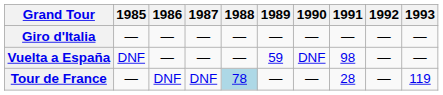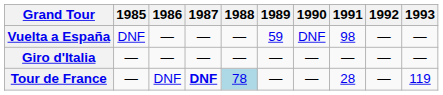 <table class="wikitable plainrowheaders">
 <tr>
 <th scope="col"><a href='#'>Grand Tour</a></th>
 <th scope="col">1985</th>
 <th scope="col">1986</th>
 <th scope="col">1987</th>
 <th scope="col">1988</th>
 <th scope="col">1989</th>
 <th scope="col">1990</th>
 <th scope="col">1991</th>
 <th scope="col">1992</th>
 <th scope="col">1993</th>
 </tr>
 <tr style="text-align:center;">
+<th scope="row"> <a href='#'>Vuelta a España</a></th>
+<td><a href='#'>DNF</a></td>
+<td>—</td>
+<td>—</td>
+<td>—</td>
+<td><a href='#'>59</a></td>
+<td><a href='#'>DNF</a></td>
+<td><a href='#'>98</a></td>
+<td>—</td>
+<td>—</td>
+</tr>
+<tr style="text-align:center;">
 <th scope="row"> <a href='#'>Giro d'Italia</a></th>
 <td>—</td>
 <td>—</td>
 <td>—</td>
 <td>—</td>
 <td>—</td>
 <td>—</td>
 <td>—</td>
 <td>—</td>
 <td>—</td>
 </tr>
 <tr style="text-align:center;">
-<th scope="row"> <a href='#'>Vuelta a España</a></th>
-<td><a href='#'>DNF</a></td>
-<td>—</td>
-<td>—</td>
-<td>—</td>
-<td><a href='#'>59</a></td>
-<td><a href='#'>DNF</a></td>
-<td><a href='#'>98</a></td>
-<td>—</td>
-<td>—</td>
-</tr>
-<tr style="text-align:center;">
 <th scope="row"> <a href='#'>Tour de France</a></th>
 <td>—</td>
 <td><a href='#'>DNF</a></td>
-<td><a href='#'>DNF</a></td>
+<td><strong><a href='#'>DNF</a></strong></td>
 <td style="background: lightblue;"><a href='#'>78</a></td>
 <td>—</td>
 <td>—</td>
 <td><a href='#'>28</a></td>
 <td>—</td>
 <td><a href='#'>119</a></td>
 </tr>
 </table>
